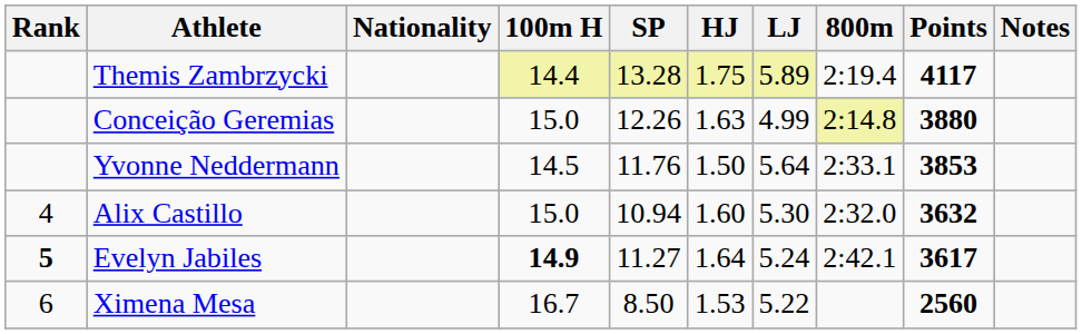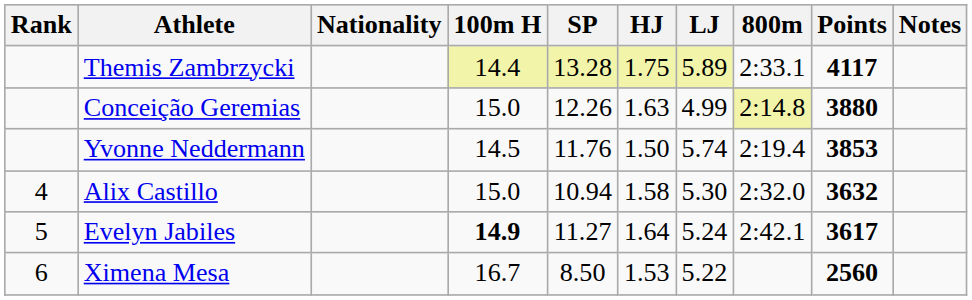 <table class="wikitable sortable" style=" text-align:center;">
 <tr>
 <th>Rank</th>
 <th>Athlete</th>
 <th>Nationality</th>
 <th>100m H</th>
 <th>SP</th>
 <th>HJ</th>
 <th>LJ</th>
 <th>800m</th>
 <th>Points</th>
 <th>Notes</th>
 </tr>
 <tr>
 <td></td>
 <td align=left><a href='#'>Themis Zambrzycki</a></td>
 <td align=left></td>
 <td bgcolor=#F2F5A9>14.4</td>
 <td bgcolor=#F2F5A9>13.28</td>
 <td bgcolor=#F2F5A9>1.75</td>
 <td bgcolor=#F2F5A9>5.89</td>
-<td>2:19.4</td>
+<td>2:33.1</td>
 <td><strong>4117</strong></td>
 <td></td>
 </tr>
 <tr>
 <td></td>
 <td align=left><a href='#'>Conceição Geremias</a></td>
 <td align=left></td>
 <td>15.0</td>
 <td>12.26</td>
 <td>1.63</td>
 <td>4.99</td>
 <td bgcolor=#F2F5A9>2:14.8</td>
 <td><strong>3880</strong></td>
 <td></td>
 </tr>
 <tr>
 <td></td>
 <td align=left><a href='#'>Yvonne Neddermann</a></td>
 <td align=left></td>
 <td>14.5</td>
 <td>11.76</td>
 <td>1.50</td>
-<td>5.64</td>
-<td>2:33.1</td>
+<td>5.74</td>
+<td>2:19.4</td>
 <td><strong>3853</strong></td>
 <td></td>
 </tr>
 <tr>
 <td>4</td>
 <td align=left><a href='#'>Alix Castillo</a></td>
 <td align=left></td>
 <td>15.0</td>
 <td>10.94</td>
-<td>1.60</td>
+<td>1.58</td>
 <td>5.30</td>
 <td>2:32.0</td>
 <td><strong>3632</strong></td>
 <td></td>
 </tr>
 <tr>
-<td><strong>5</strong></td>
+<td>5</td>
 <td align=left><a href='#'>Evelyn Jabiles</a></td>
 <td align=left></td>
 <td><strong>14.9</strong></td>
 <td>11.27</td>
 <td>1.64</td>
 <td>5.24</td>
 <td>2:42.1</td>
 <td><strong>3617</strong></td>
 <td></td>
 </tr>
 <tr>
 <td>6</td>
 <td align=left><a href='#'>Ximena Mesa</a></td>
 <td align=left></td>
 <td>16.7</td>
 <td>8.50</td>
 <td>1.53</td>
 <td>5.22</td>
 <td></td>
 <td><strong>2560</strong></td>
 <td></td>
 </tr>
 </table>
